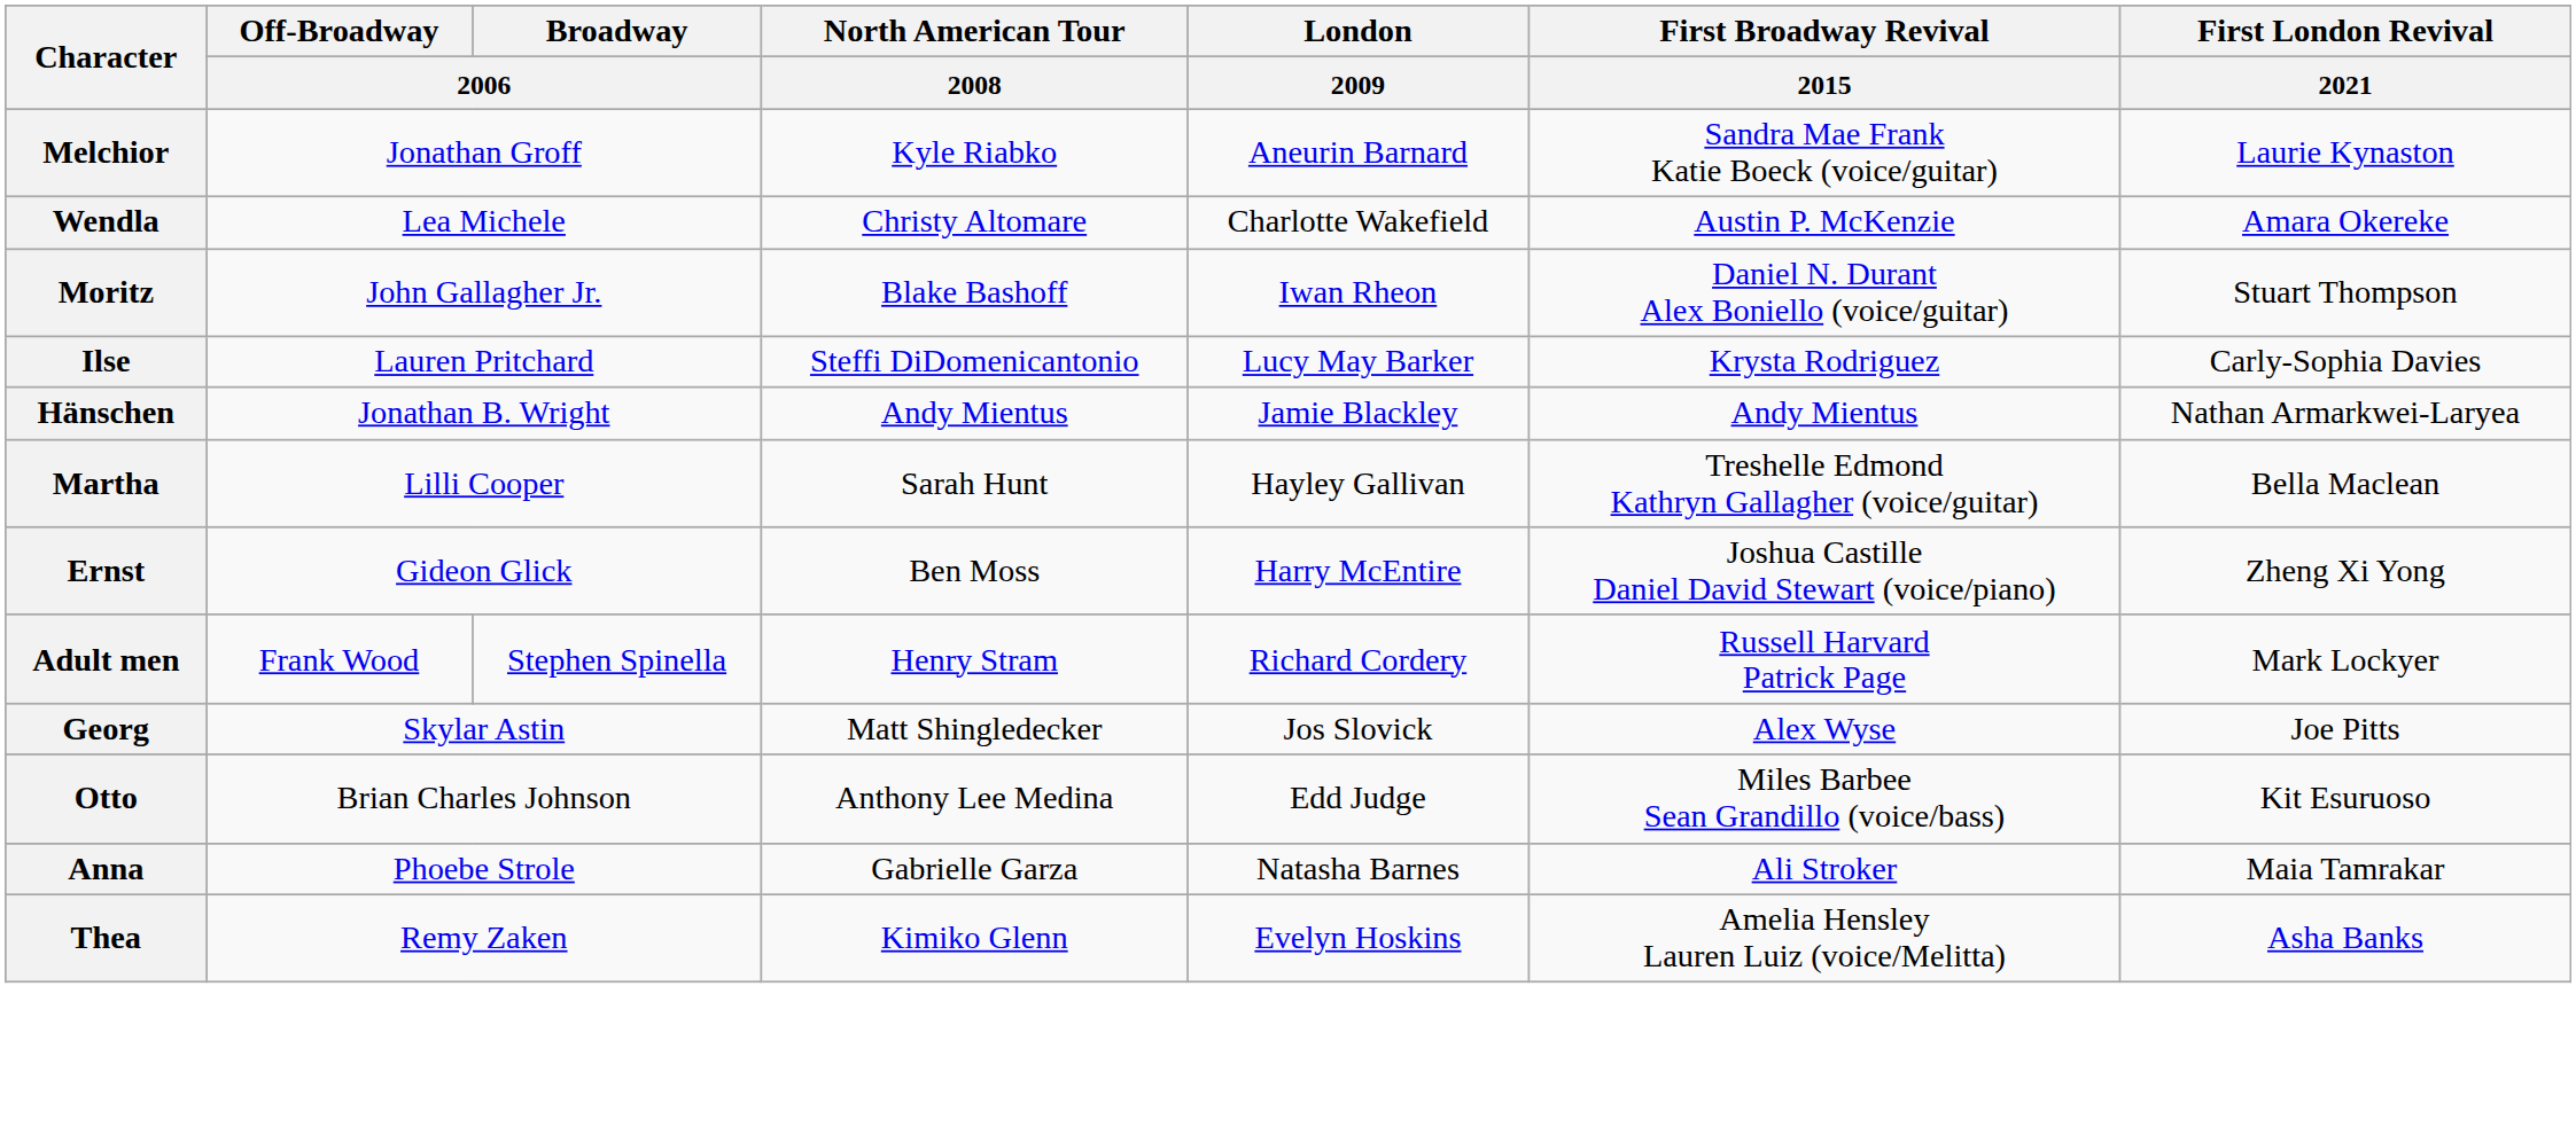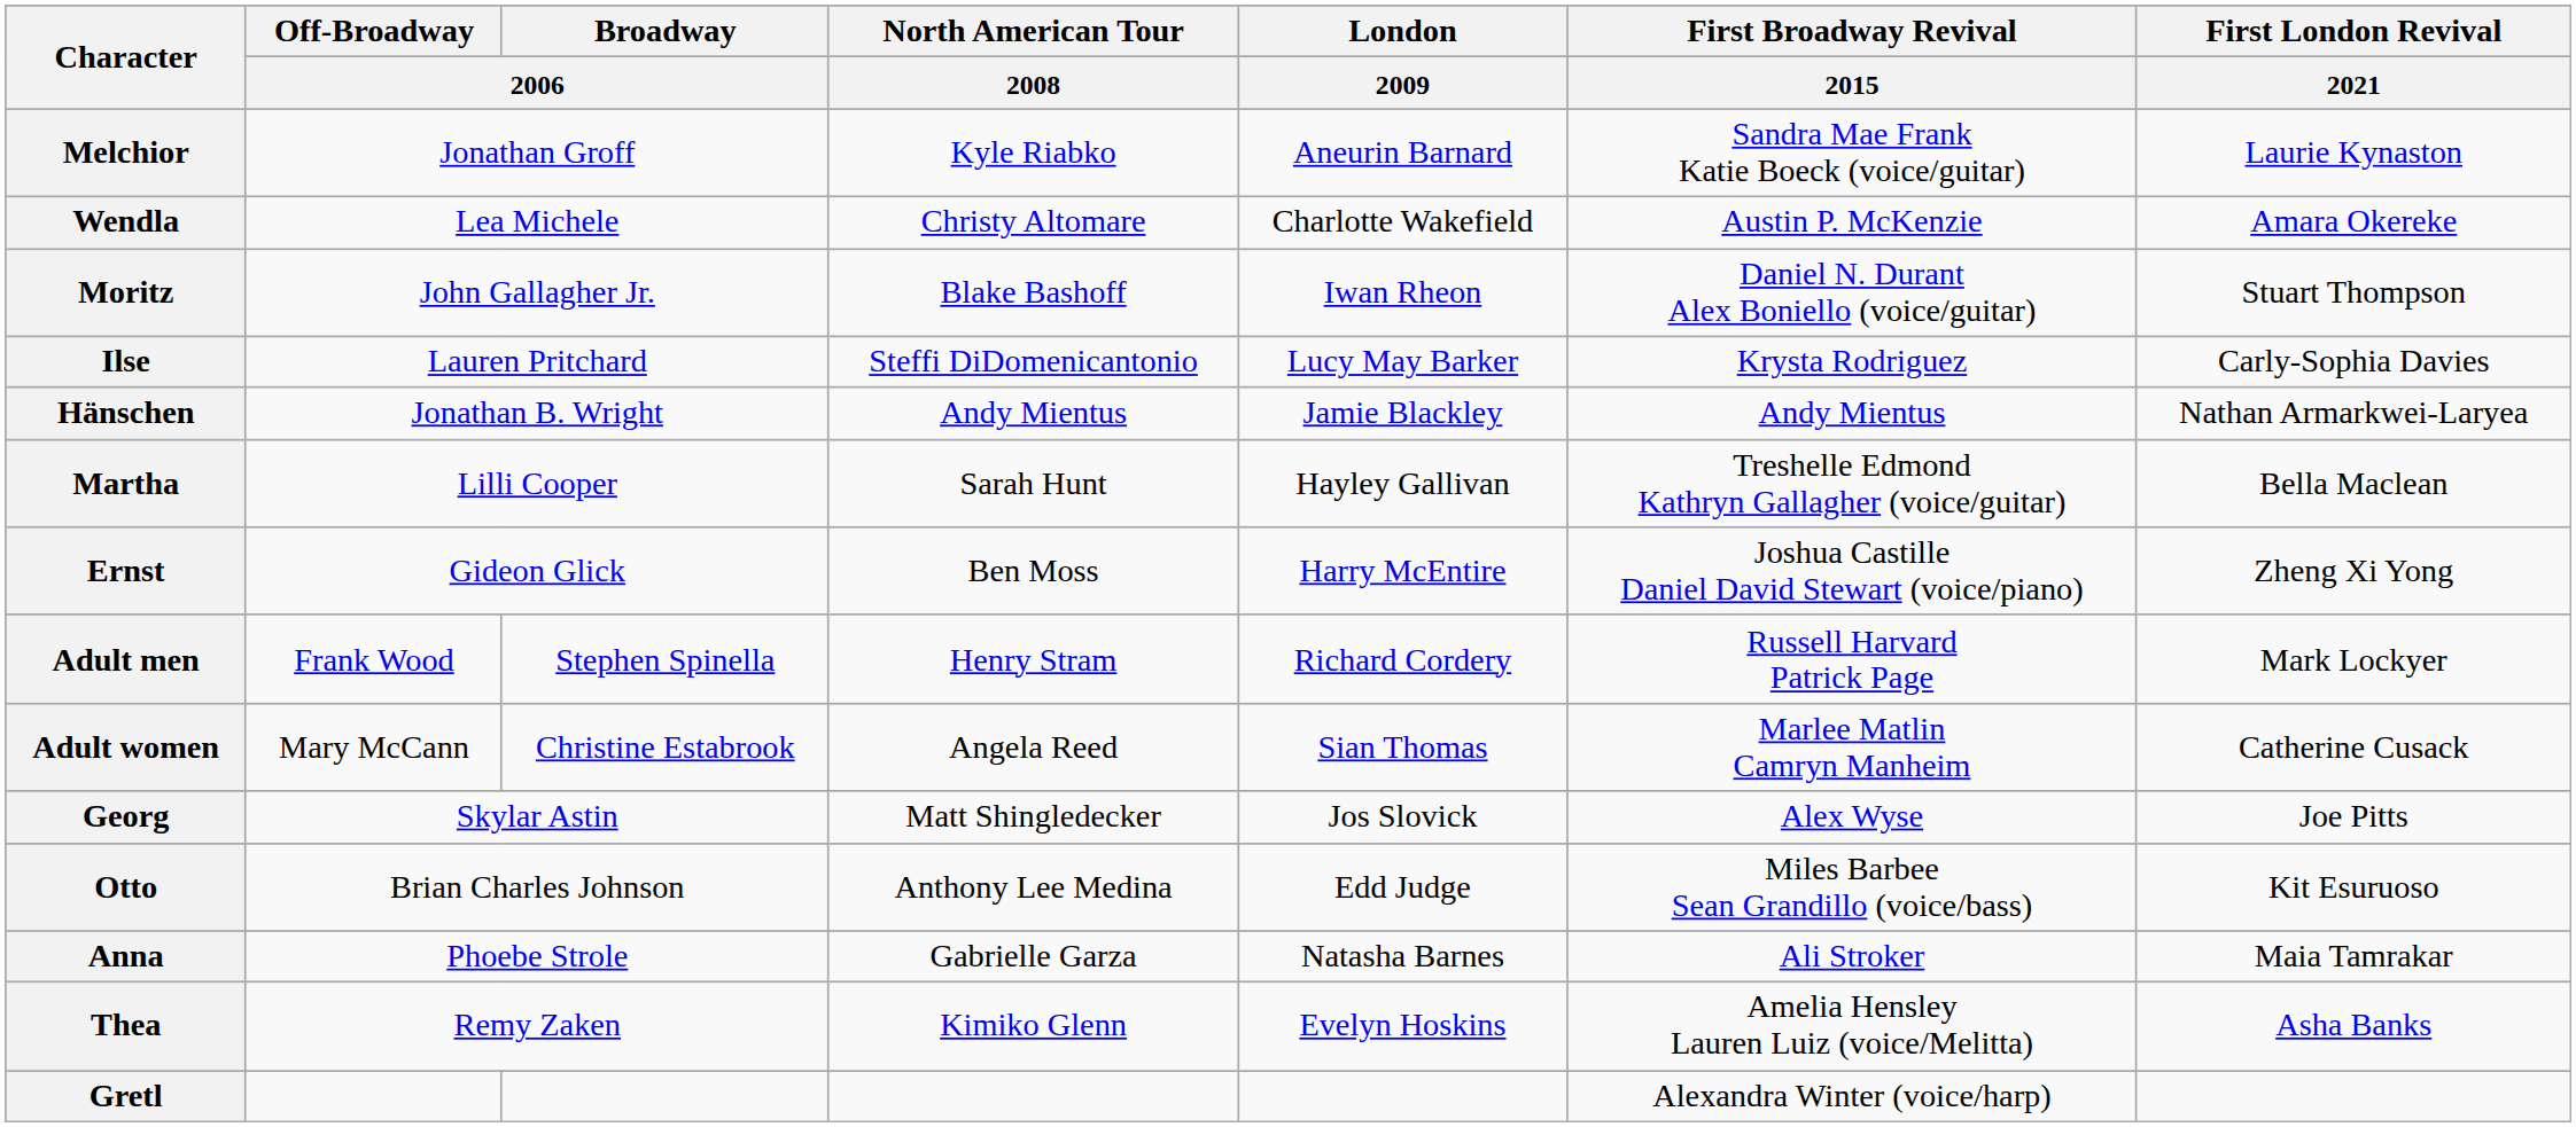 <table class="wikitable" style="width:100%; text-align:center;">
 <tr>
 <th rowspan="2">Character</th>
 <th>Off-Broadway</th>
 <th>Broadway</th>
 <th>North American Tour</th>
 <th>London</th>
 <th>First Broadway Revival</th>
 <th>First London Revival</th>
 </tr>
 <tr>
 <th colspan="2"><small>2006</small></th>
 <th><small>2008</small></th>
 <th><small>2009</small></th>
 <th><small>2015</small></th>
 <th><small>2021</small></th>
 </tr>
 <tr>
 <th>Melchior</th>
 <td colspan="2"><a href='#'>Jonathan Groff</a></td>
 <td><a href='#'>Kyle Riabko</a></td>
 <td><a href='#'>Aneurin Barnard</a></td>
 <td><a href='#'>Sandra Mae Frank</a><br>Katie Boeck (voice/guitar)</td>
 <td><a href='#'>Laurie Kynaston</a></td>
 </tr>
 <tr>
 <th>Wendla</th>
 <td colspan="2"><a href='#'>Lea Michele</a></td>
 <td><a href='#'>Christy Altomare</a></td>
 <td>Charlotte Wakefield</td>
 <td><a href='#'>Austin P. McKenzie</a></td>
 <td><a href='#'>Amara Okereke</a></td>
 </tr>
 <tr>
 <th>Moritz</th>
 <td colspan="2"><a href='#'>John Gallagher Jr.</a></td>
 <td><a href='#'>Blake Bashoff</a></td>
 <td><a href='#'>Iwan Rheon</a></td>
 <td><a href='#'>Daniel N. Durant</a><br><a href='#'>Alex Boniello</a> (voice/guitar)</td>
 <td>Stuart Thompson</td>
 </tr>
 <tr>
 <th>Ilse</th>
 <td colspan="2"><a href='#'>Lauren Pritchard</a></td>
 <td><a href='#'>Steffi DiDomenicantonio</a></td>
 <td><a href='#'>Lucy May Barker</a></td>
 <td><a href='#'>Krysta Rodriguez</a></td>
 <td>Carly-Sophia Davies</td>
 </tr>
 <tr>
 <th>Hänschen</th>
 <td colspan="2"><a href='#'>Jonathan B. Wright</a></td>
 <td><a href='#'>Andy Mientus</a></td>
 <td><a href='#'>Jamie Blackley</a></td>
 <td><a href='#'>Andy Mientus</a></td>
 <td>Nathan Armarkwei-Laryea</td>
 </tr>
 <tr>
 <th>Martha</th>
 <td colspan="2"><a href='#'>Lilli Cooper</a></td>
 <td>Sarah Hunt</td>
 <td>Hayley Gallivan</td>
 <td>Treshelle Edmond<br><a href='#'>Kathryn Gallagher</a> (voice/guitar)</td>
 <td>Bella Maclean</td>
 </tr>
 <tr>
 <th>Ernst</th>
 <td colspan="2"><a href='#'>Gideon Glick</a></td>
 <td>Ben Moss</td>
 <td><a href='#'>Harry McEntire</a></td>
 <td>Joshua Castille<br><a href='#'>Daniel David Stewart</a> (voice/piano)</td>
 <td>Zheng Xi Yong</td>
 </tr>
 <tr>
 <th>Adult men</th>
 <td><a href='#'>Frank Wood</a></td>
 <td><a href='#'>Stephen Spinella</a></td>
 <td><a href='#'>Henry Stram</a></td>
 <td><a href='#'>Richard Cordery</a></td>
 <td><a href='#'>Russell Harvard</a> <br> <a href='#'>Patrick Page</a></td>
 <td>Mark Lockyer</td>
 </tr>
 <tr>
+<th>Adult women</th>
+<td>Mary McCann</td>
+<td><a href='#'>Christine Estabrook</a></td>
+<td>Angela Reed</td>
+<td><a href='#'>Sian Thomas</a></td>
+<td><a href='#'>Marlee Matlin</a> <br> <a href='#'>Camryn Manheim</a></td>
+<td>Catherine Cusack</td>
+</tr>
+<tr>
 <th>Georg</th>
 <td colspan="2"><a href='#'>Skylar Astin</a></td>
 <td>Matt Shingledecker</td>
 <td>Jos Slovick</td>
 <td><a href='#'>Alex Wyse</a></td>
 <td>Joe Pitts</td>
 </tr>
 <tr>
 <th>Otto</th>
 <td colspan="2">Brian Charles Johnson</td>
 <td>Anthony Lee Medina</td>
 <td>Edd Judge</td>
 <td>Miles Barbee<br><a href='#'>Sean Grandillo</a> (voice/bass)</td>
 <td>Kit Esuruoso</td>
 </tr>
 <tr>
 <th>Anna</th>
 <td colspan="2"><a href='#'>Phoebe Strole</a></td>
 <td>Gabrielle Garza</td>
 <td>Natasha Barnes</td>
 <td><a href='#'>Ali Stroker</a></td>
 <td>Maia Tamrakar</td>
 </tr>
 <tr>
 <th>Thea</th>
 <td colspan="2"><a href='#'>Remy Zaken</a></td>
 <td><a href='#'>Kimiko Glenn</a></td>
 <td><a href='#'>Evelyn Hoskins</a></td>
 <td>Amelia Hensley<br>Lauren Luiz (voice/Melitta)</td>
 <td><a href='#'>Asha Banks</a></td>
 </tr>
+<tr>
+<th>Gretl</th>
+<td></td>
+<td></td>
+<td></td>
+<td></td>
+<td>Alexandra Winter (voice/harp)</td>
+<td></td>
+</tr>
 </table>
